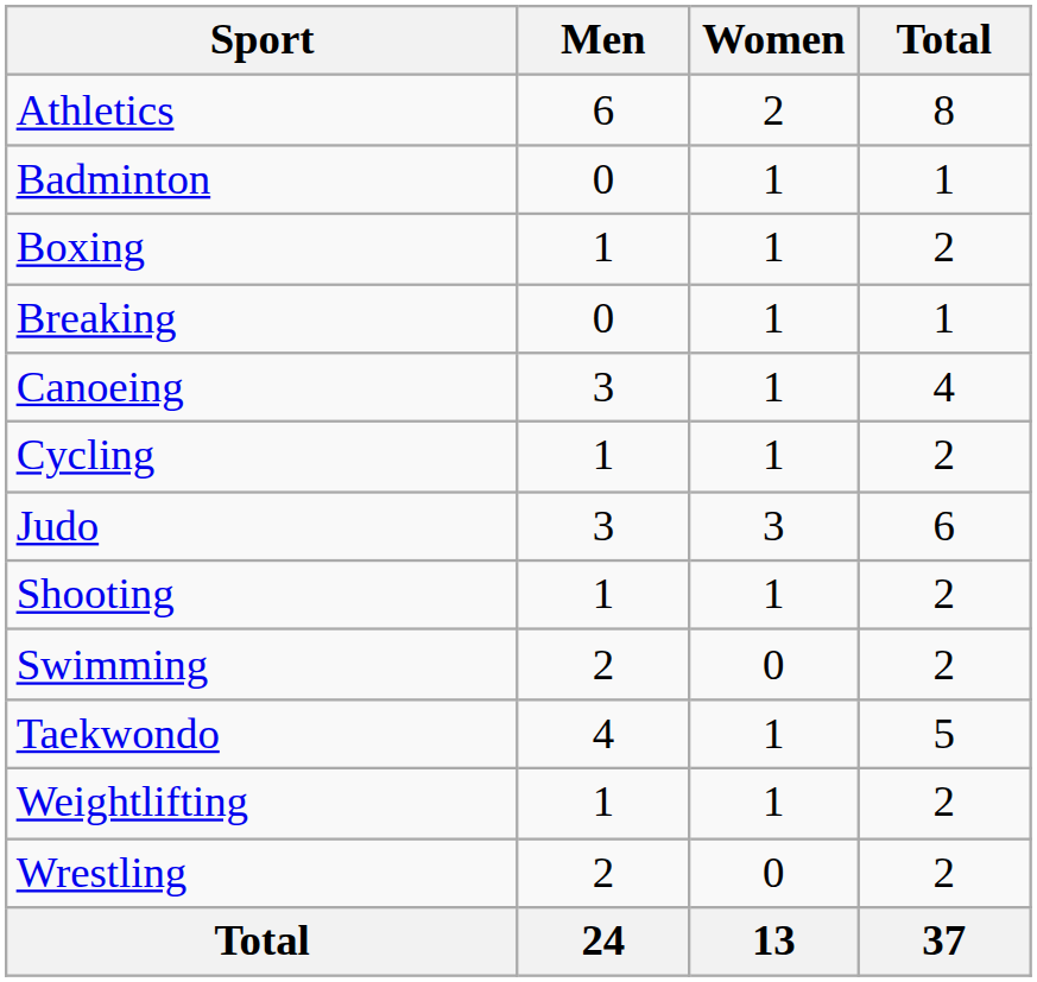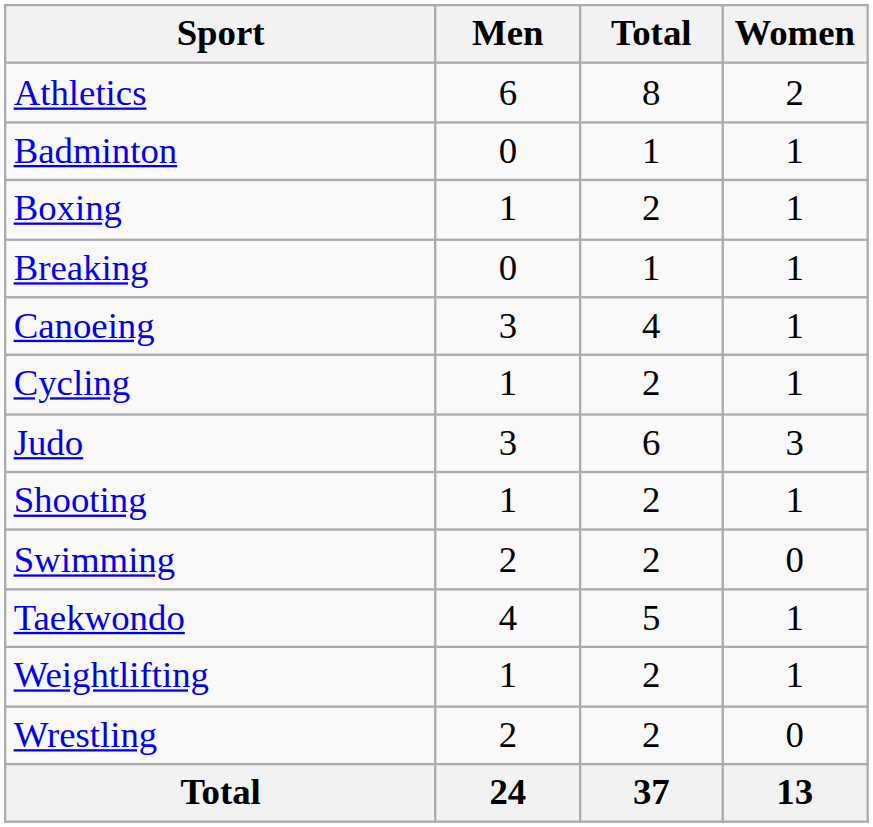 <table class="wikitable sortable" style="text-align:center;">
 <tr>
 <th width=180>Sport</th>
 <th width=55>Men</th>
+<th width=55>Total</th>
 <th width=55>Women</th>
-<th width=55>Total</th>
 </tr>
 <tr>
 <td align=left><a href='#'>Athletics</a></td>
 <td>6</td>
+<td>8</td>
 <td>2</td>
-<td>8</td>
 </tr>
 <tr>
 <td align=left><a href='#'>Badminton</a></td>
 <td>0</td>
 <td>1</td>
 <td>1</td>
 </tr>
 <tr>
 <td align=left><a href='#'>Boxing</a></td>
 <td>1</td>
+<td>2</td>
 <td>1</td>
-<td>2</td>
 </tr>
 <tr>
 <td align=left><a href='#'>Breaking</a></td>
 <td>0</td>
 <td>1</td>
 <td>1</td>
 </tr>
 <tr>
 <td align=left><a href='#'>Canoeing</a></td>
 <td>3</td>
+<td>4</td>
 <td>1</td>
-<td>4</td>
 </tr>
 <tr>
 <td align=left><a href='#'>Cycling</a></td>
 <td>1</td>
+<td>2</td>
 <td>1</td>
-<td>2</td>
 </tr>
 <tr>
 <td align=left><a href='#'>Judo</a></td>
 <td>3</td>
+<td>6</td>
 <td>3</td>
-<td>6</td>
 </tr>
 <tr>
 <td align=left><a href='#'>Shooting</a></td>
 <td>1</td>
+<td>2</td>
 <td>1</td>
-<td>2</td>
 </tr>
 <tr>
 <td align=left><a href='#'>Swimming</a></td>
 <td>2</td>
+<td>2</td>
 <td>0</td>
-<td>2</td>
 </tr>
 <tr>
 <td align=left><a href='#'>Taekwondo</a></td>
 <td>4</td>
+<td>5</td>
 <td>1</td>
-<td>5</td>
 </tr>
 <tr>
 <td align=left><a href='#'>Weightlifting</a></td>
 <td>1</td>
+<td>2</td>
 <td>1</td>
-<td>2</td>
 </tr>
 <tr>
 <td align=left><a href='#'>Wrestling</a></td>
 <td>2</td>
+<td>2</td>
 <td>0</td>
-<td>2</td>
 </tr>
 <tr>
 <th>Total</th>
 <th>24</th>
+<th>37</th>
 <th>13</th>
-<th>37</th>
 </tr>
 </table>
